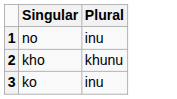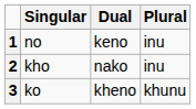 <table class="wikitable">
 <tr>
 <td></td>
 <th>Singular</th>
+<th>Dual</th>
 <th>Plural</th>
 </tr>
 <tr>
 <th>1</th>
 <td>no</td>
+<td>keno</td>
 <td>inu</td>
 </tr>
 <tr>
 <th>2</th>
 <td>kho</td>
-<td>khunu</td>
+<td>nako</td>
+<td>inu</td>
 </tr>
 <tr>
 <th>3</th>
 <td>ko</td>
-<td>inu</td>
+<td>kheno</td>
+<td>khunu</td>
 </tr>
 </table>
